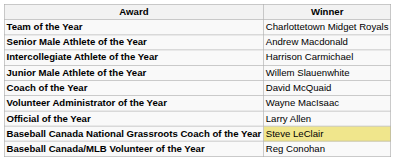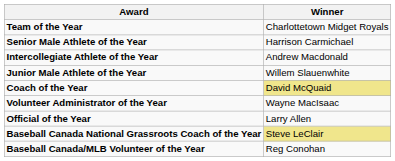 <table class="wikitable">
 <tr>
 <th>Award</th>
 <th>Winner</th>
 </tr>
 <tr>
 <td><strong>Team of the Year</strong></td>
 <td>Charlottetown Midget Royals</td>
 </tr>
 <tr>
 <td><strong>Senior Male Athlete of the Year</strong></td>
-<td>Andrew Macdonald</td>
+<td>Harrison Carmichael</td>
 </tr>
 <tr>
 <td><strong>Intercollegiate Athlete of the Year</strong></td>
-<td>Harrison Carmichael</td>
+<td>Andrew Macdonald</td>
 </tr>
 <tr>
 <td><strong>Junior Male Athlete of the Year</strong></td>
 <td>Willem Slauenwhite</td>
 </tr>
 <tr>
 <td><strong>Coach of the Year</strong></td>
-<td>David McQuaid</td>
+<td style="background: khaki;">David McQuaid</td>
 </tr>
 <tr>
 <td><strong>Volunteer Administrator of the Year</strong></td>
 <td>Wayne MacIsaac</td>
 </tr>
 <tr>
 <td><strong>Official of the Year</strong></td>
 <td>Larry Allen</td>
 </tr>
 <tr>
 <td><strong>Baseball Canada National Grassroots Coach of the Year</strong></td>
 <td style="background: khaki;">Steve LeClair</td>
 </tr>
 <tr>
 <td><strong>Baseball Canada/MLB Volunteer of the Year</strong></td>
 <td>Reg Conohan</td>
 </tr>
 </table>
